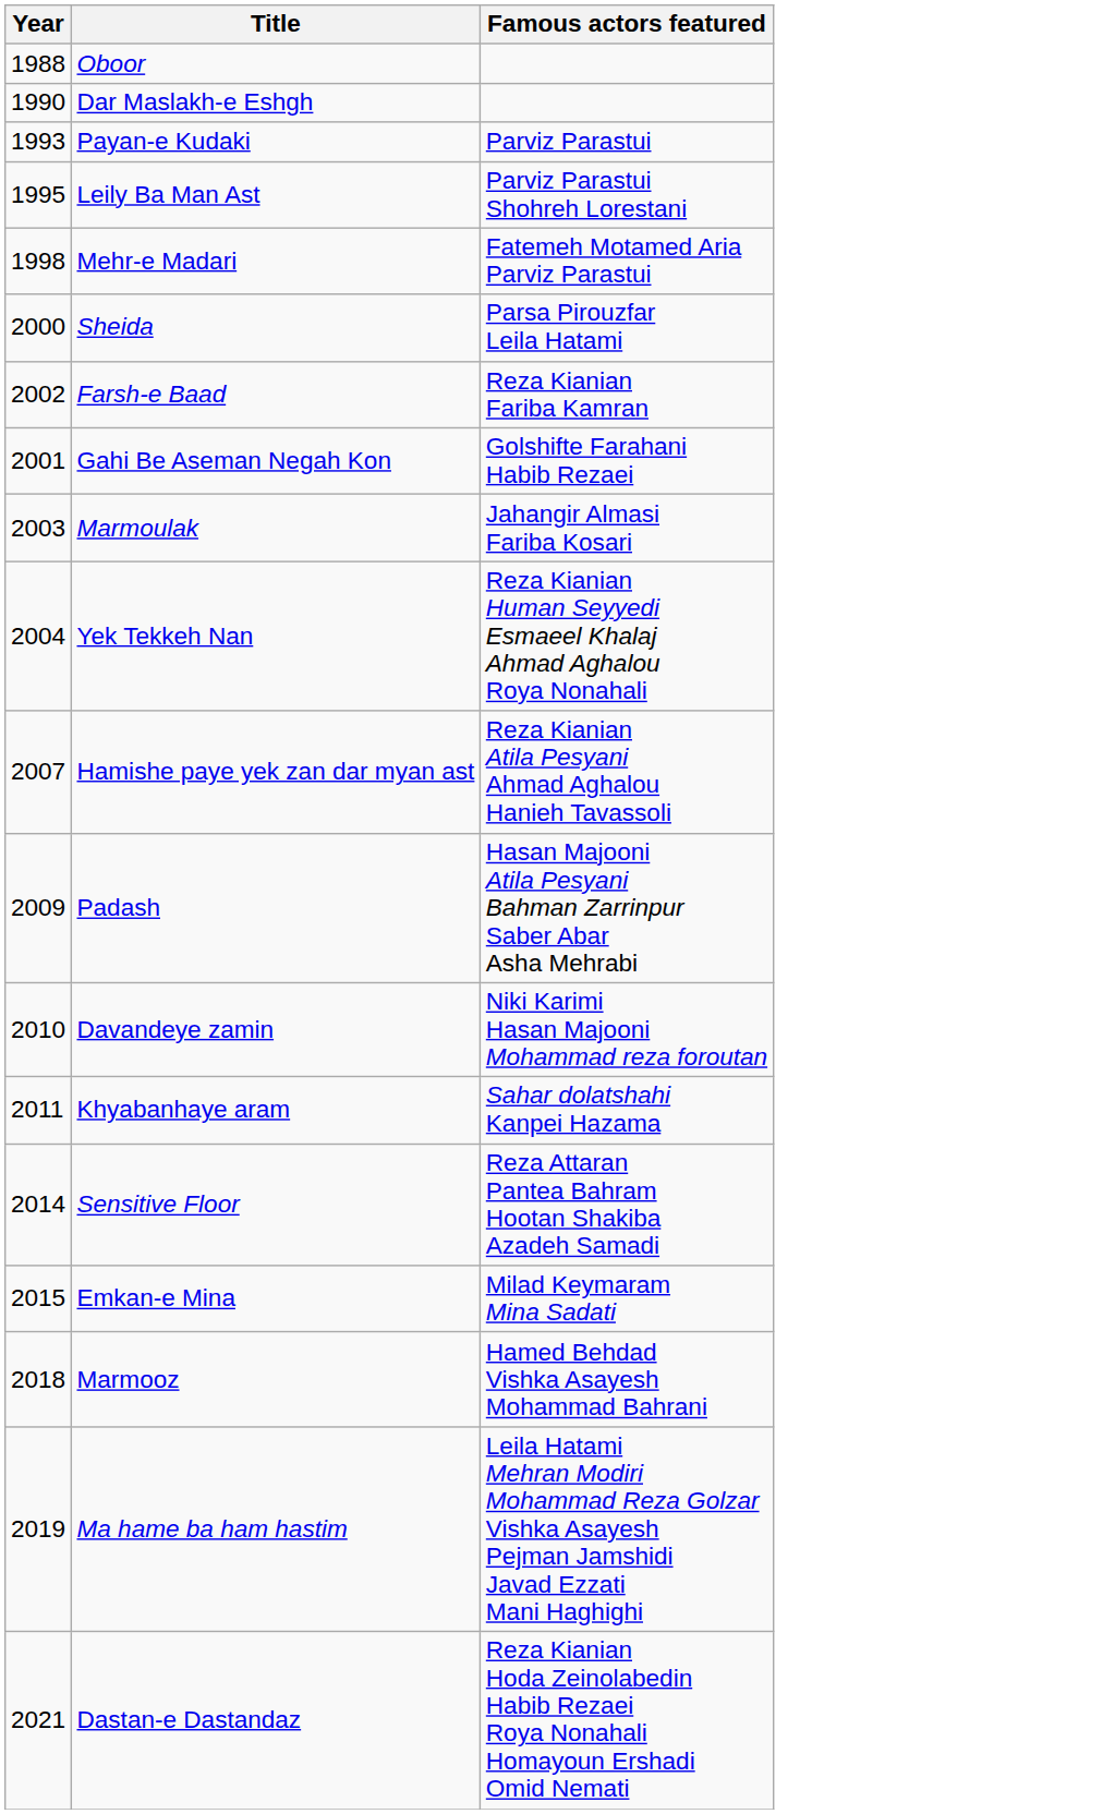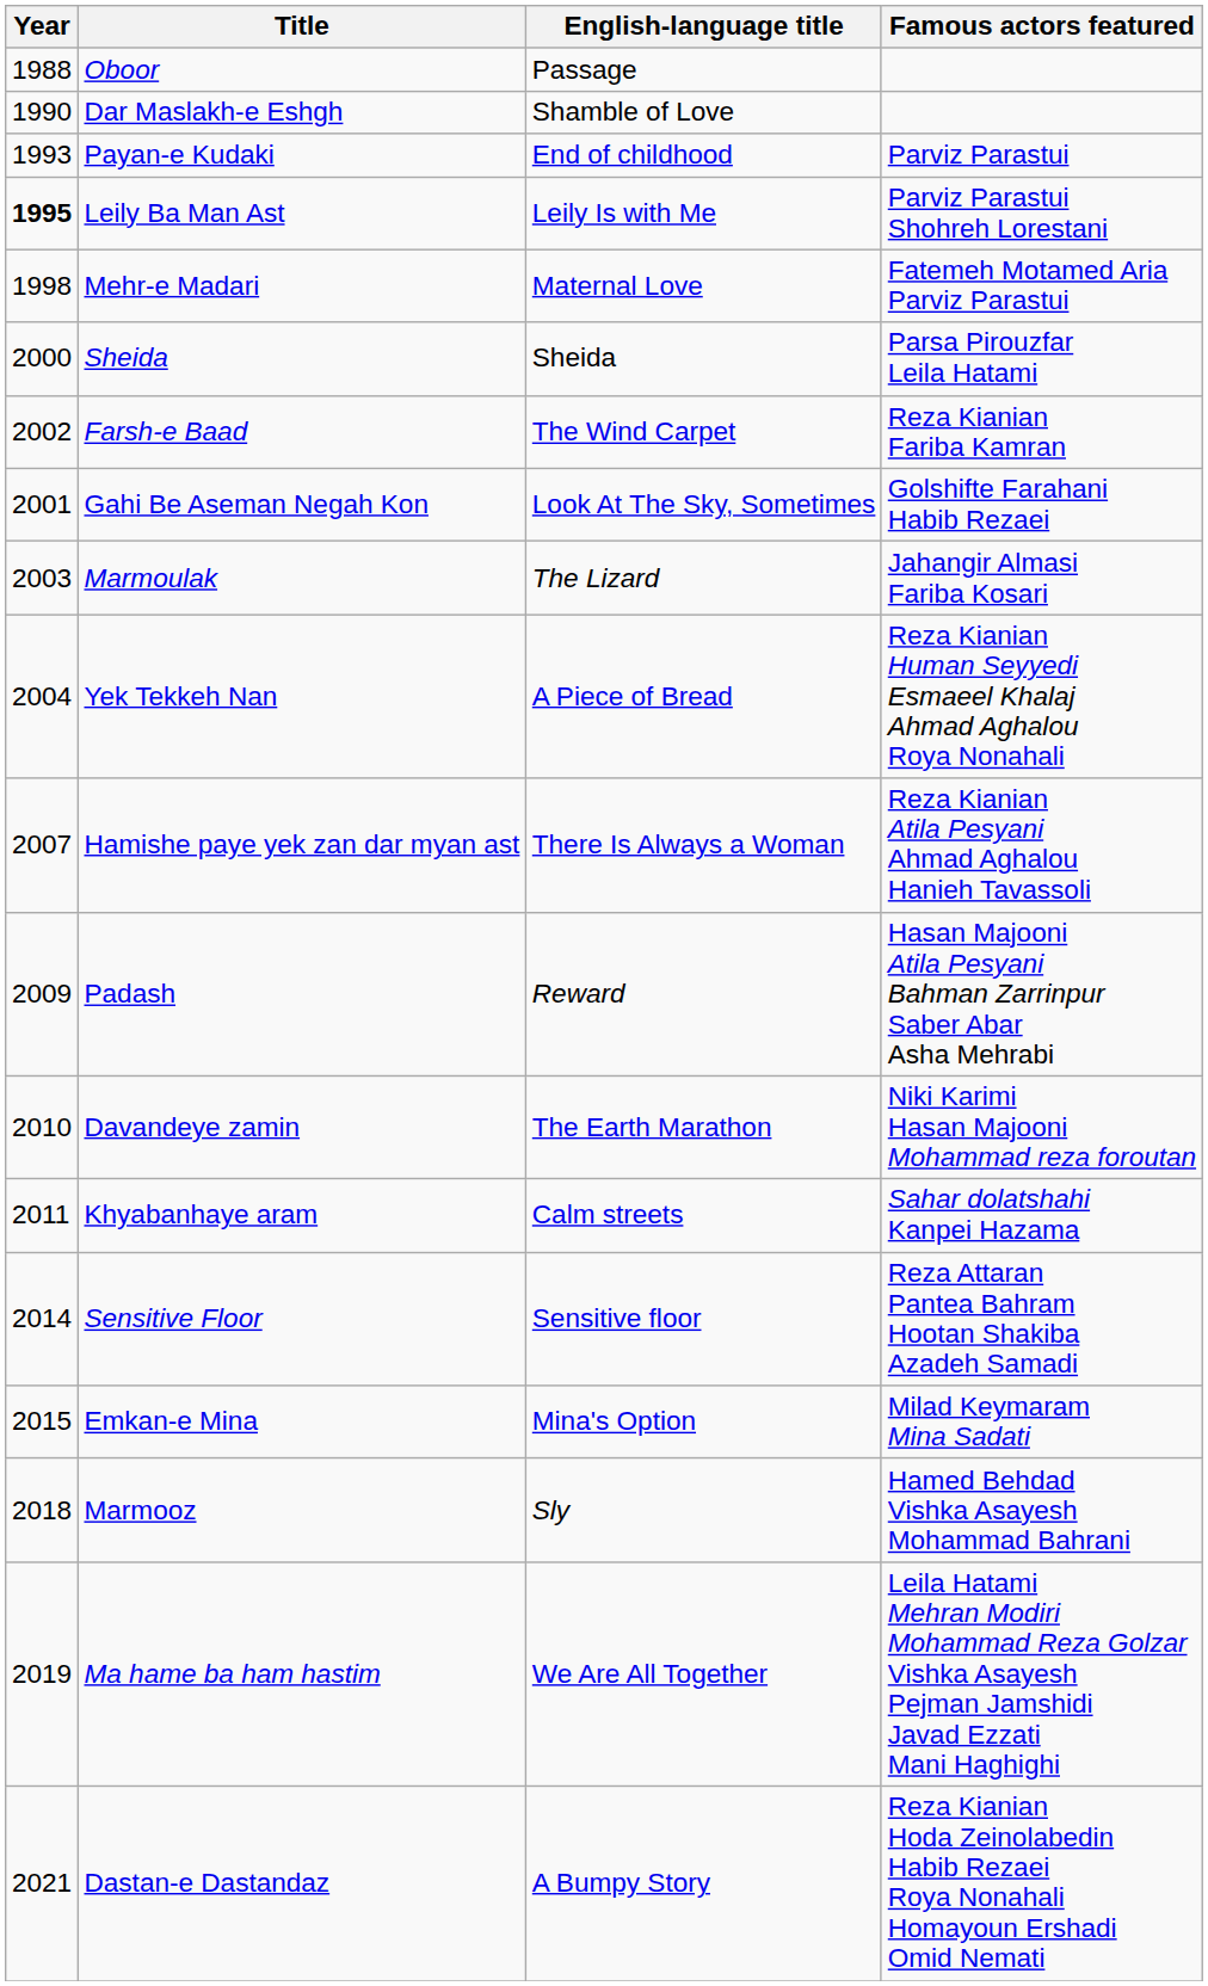 <table class="wikitable">
 <tr>
 <th>Year</th>
 <th>Title</th>
+<th>English-language title</th>
 <th>Famous actors featured</th>
 </tr>
 <tr>
 <td>1988</td>
 <td><em><a href='#'>Oboor</a></em></td>
+<td>Passage</td>
 <td></td>
 </tr>
 <tr>
 <td>1990</td>
 <td><a href='#'>Dar Maslakh-e Eshgh</a></td>
+<td>Shamble of Love</td>
 <td></td>
 </tr>
 <tr>
 <td>1993</td>
 <td><a href='#'>Payan-e Kudaki </a></td>
+<td><a href='#'>End of childhood</a></td>
 <td><a href='#'>Parviz Parastui</a></td>
 </tr>
 <tr>
-<td>1995</td>
+<td><strong>1995</strong></td>
 <td><a href='#'>Leily Ba Man Ast</a></td>
+<td><a href='#'>Leily Is with Me</a></td>
 <td><a href='#'>Parviz Parastui</a> <br> <a href='#'>Shohreh Lorestani</a></td>
 </tr>
 <tr>
 <td>1998</td>
 <td><a href='#'>Mehr-e Madari</a></td>
+<td><a href='#'>Maternal Love</a></td>
 <td><a href='#'>Fatemeh Motamed Aria</a> <br> <a href='#'>Parviz Parastui</a></td>
 </tr>
 <tr>
 <td>2000</td>
 <td><em><a href='#'>Sheida</a></em></td>
+<td>Sheida</td>
 <td><a href='#'>Parsa Pirouzfar</a> <br> <a href='#'>Leila Hatami</a></td>
 </tr>
 <tr>
 <td>2002</td>
 <td><em><a href='#'>Farsh-e Baad</a></em></td>
+<td><a href='#'>The Wind Carpet</a></td>
 <td><a href='#'>Reza Kianian</a> <br> <a href='#'>Fariba Kamran</a></td>
 </tr>
 <tr>
 <td>2001</td>
 <td><a href='#'>Gahi Be Aseman Negah Kon</a></td>
+<td><a href='#'>Look At The Sky, Sometimes</a></td>
 <td><a href='#'>Golshifte Farahani</a> <br> <a href='#'>Habib Rezaei</a></td>
 </tr>
 <tr>
 <td>2003</td>
 <td><em><a href='#'>Marmoulak</a></em></td>
+<td><em>The Lizard</em></td>
 <td><a href='#'>Jahangir Almasi</a> <br> <a href='#'>Fariba Kosari</a></td>
 </tr>
 <tr>
 <td>2004</td>
 <td><a href='#'>Yek Tekkeh Nan</a></td>
+<td><a href='#'>A Piece of Bread</a></td>
 <td><a href='#'>Reza Kianian</a> <br> <em><a href='#'>Human Seyyedi</a></em> <br> <em>Esmaeel Khalaj</em> <br> <em>Ahmad Aghalou</em> <br> <a href='#'>Roya Nonahali</a></td>
 </tr>
 <tr>
 <td>2007</td>
 <td><a href='#'>Hamishe paye yek zan dar myan ast</a></td>
+<td><a href='#'>There Is Always a Woman</a></td>
 <td><a href='#'>Reza Kianian</a> <br> <em><a href='#'>Atila Pesyani</a></em> <br> <a href='#'>Ahmad Aghalou</a> <br> <a href='#'>Hanieh Tavassoli</a></td>
 </tr>
 <tr>
 <td>2009</td>
 <td><a href='#'>Padash</a></td>
+<td><em>Reward</em></td>
 <td><a href='#'>Hasan Majooni</a> <br> <em><a href='#'>Atila Pesyani</a></em> <br> <em>Bahman Zarrinpur</em> <br> <a href='#'>Saber Abar</a> <br> Asha Mehrabi</td>
 </tr>
 <tr>
 <td>2010</td>
 <td><a href='#'>Davandeye zamin</a></td>
+<td><a href='#'>The Earth Marathon</a></td>
 <td><a href='#'>Niki Karimi</a> <br> <a href='#'>Hasan Majooni</a> <br> <em><a href='#'>Mohammad reza foroutan</a></em></td>
 </tr>
 <tr>
 <td>2011</td>
 <td><a href='#'>Khyabanhaye aram</a></td>
+<td><a href='#'>Calm streets</a></td>
 <td><em><a href='#'>Sahar dolatshahi</a></em> <br> <a href='#'>Kanpei Hazama</a></td>
 </tr>
 <tr>
 <td>2014</td>
 <td><em><a href='#'>Sensitive Floor</a></em></td>
+<td><a href='#'>Sensitive floor</a></td>
 <td><a href='#'>Reza Attaran</a> <br> <a href='#'>Pantea Bahram</a> <br> <a href='#'>Hootan Shakiba</a> <br> <a href='#'>Azadeh Samadi</a></td>
 </tr>
 <tr>
 <td>2015</td>
 <td><a href='#'>Emkan-e Mina</a></td>
+<td><a href='#'>Mina's Option</a></td>
 <td><a href='#'>Milad Keymaram</a> <br> <em><a href='#'>Mina Sadati</a></em></td>
 </tr>
 <tr>
 <td>2018</td>
 <td><a href='#'>Marmooz</a></td>
+<td><em>Sly</em></td>
 <td><a href='#'>Hamed Behdad</a> <br> <a href='#'>Vishka Asayesh</a> <br> <a href='#'>Mohammad Bahrani</a></td>
 </tr>
 <tr>
 <td>2019</td>
 <td><em><a href='#'>Ma hame ba ham hastim</a></em></td>
+<td><a href='#'>We Are All Together</a></td>
 <td><a href='#'>Leila Hatami</a> <br> <em><a href='#'>Mehran Modiri</a></em> <br> <em><a href='#'>Mohammad Reza Golzar</a></em> <br> <a href='#'>Vishka Asayesh</a> <br> <a href='#'>Pejman Jamshidi</a> <br> <a href='#'>Javad Ezzati</a> <br> <a href='#'>Mani Haghighi</a></td>
 </tr>
 <tr>
 <td>2021</td>
 <td><a href='#'>Dastan-e Dastandaz</a></td>
+<td><a href='#'>A Bumpy Story</a></td>
 <td><a href='#'>Reza Kianian</a> <br> <a href='#'>Hoda Zeinolabedin</a> <br> <a href='#'>Habib Rezaei</a> <br> <a href='#'>Roya Nonahali</a> <br> <a href='#'>Homayoun Ershadi</a> <br> <a href='#'>Omid Nemati</a><br></td>
 </tr>
 </table>
